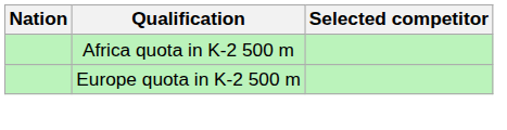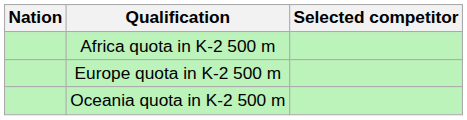 <table class="wikitable" style="text-align:center">
 <tr>
 <th>Nation</th>
 <th>Qualification</th>
 <th>Selected competitor</th>
 </tr>
 <tr bgcolor=bbf3bb>
 <td align="left"></td>
 <td>Africa quota in K-2 500 m</td>
 <td></td>
 </tr>
 <tr bgcolor=bbf3bb>
 <td align="left"></td>
 <td>Europe quota in K-2 500 m</td>
 <td></td>
 </tr>
+<tr bgcolor=bbf3bb>
+<td align="left"></td>
+<td>Oceania quota in K-2 500 m</td>
+<td></td>
+</tr>
 </table>
